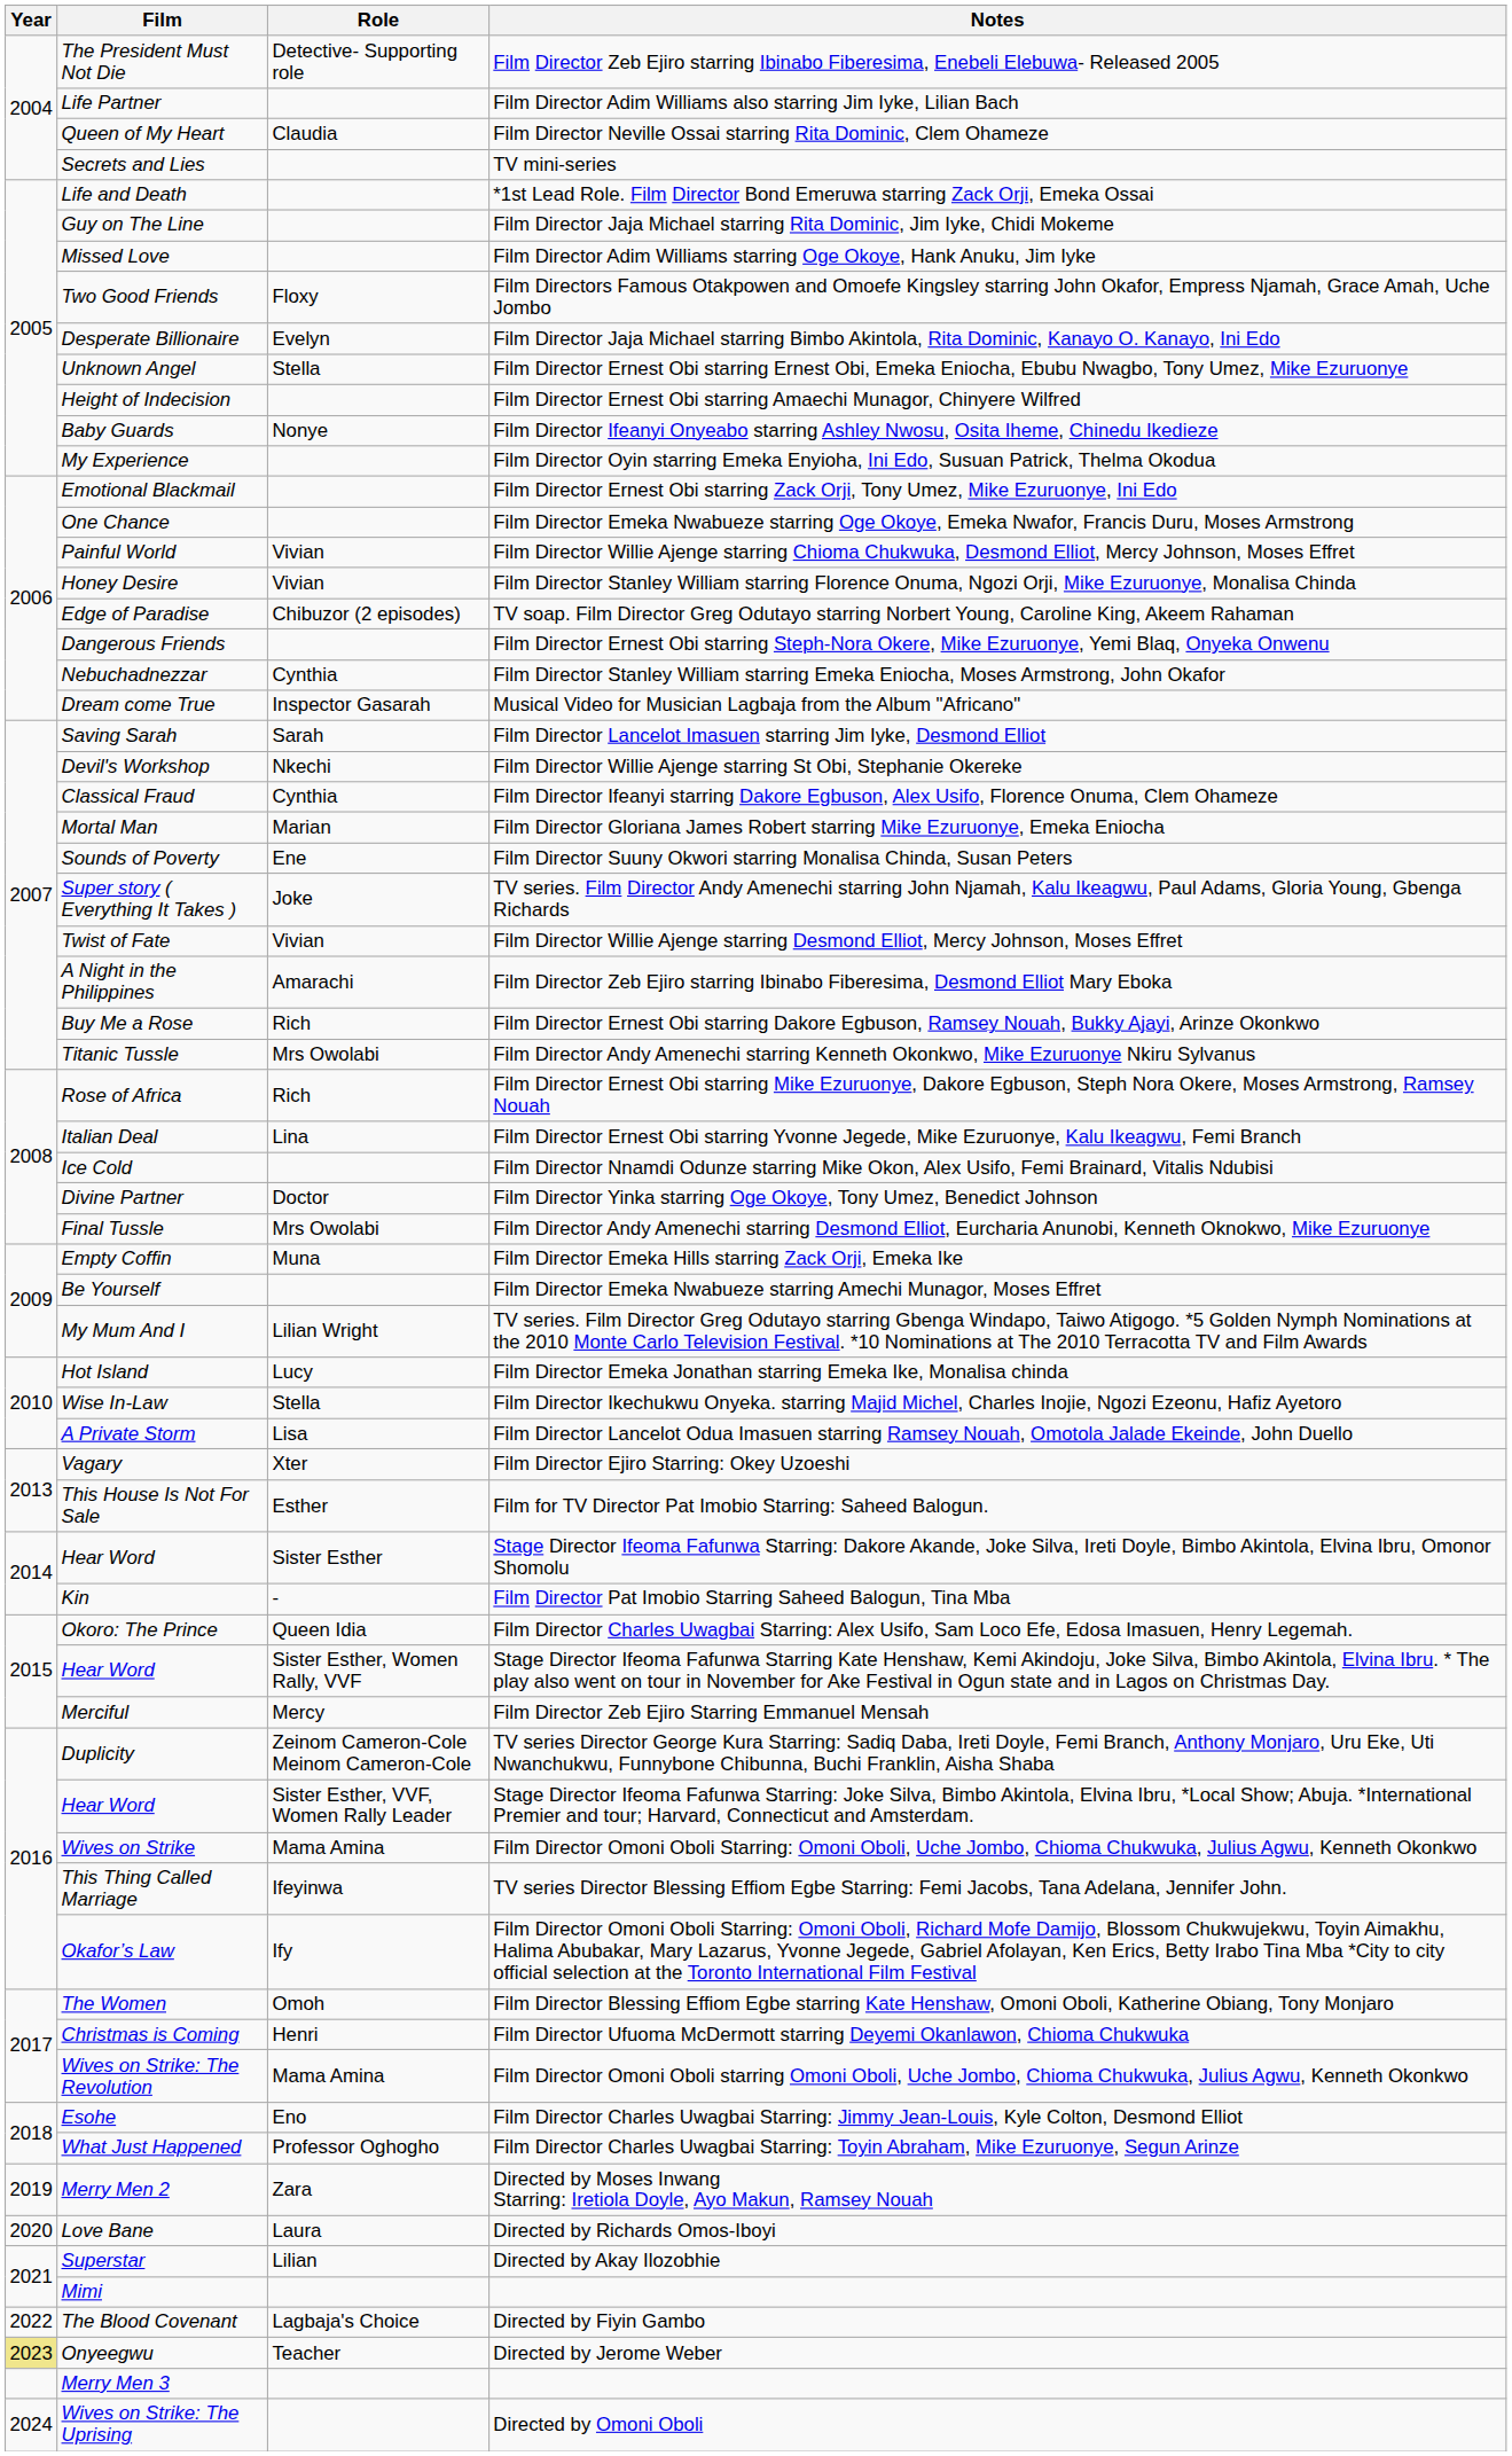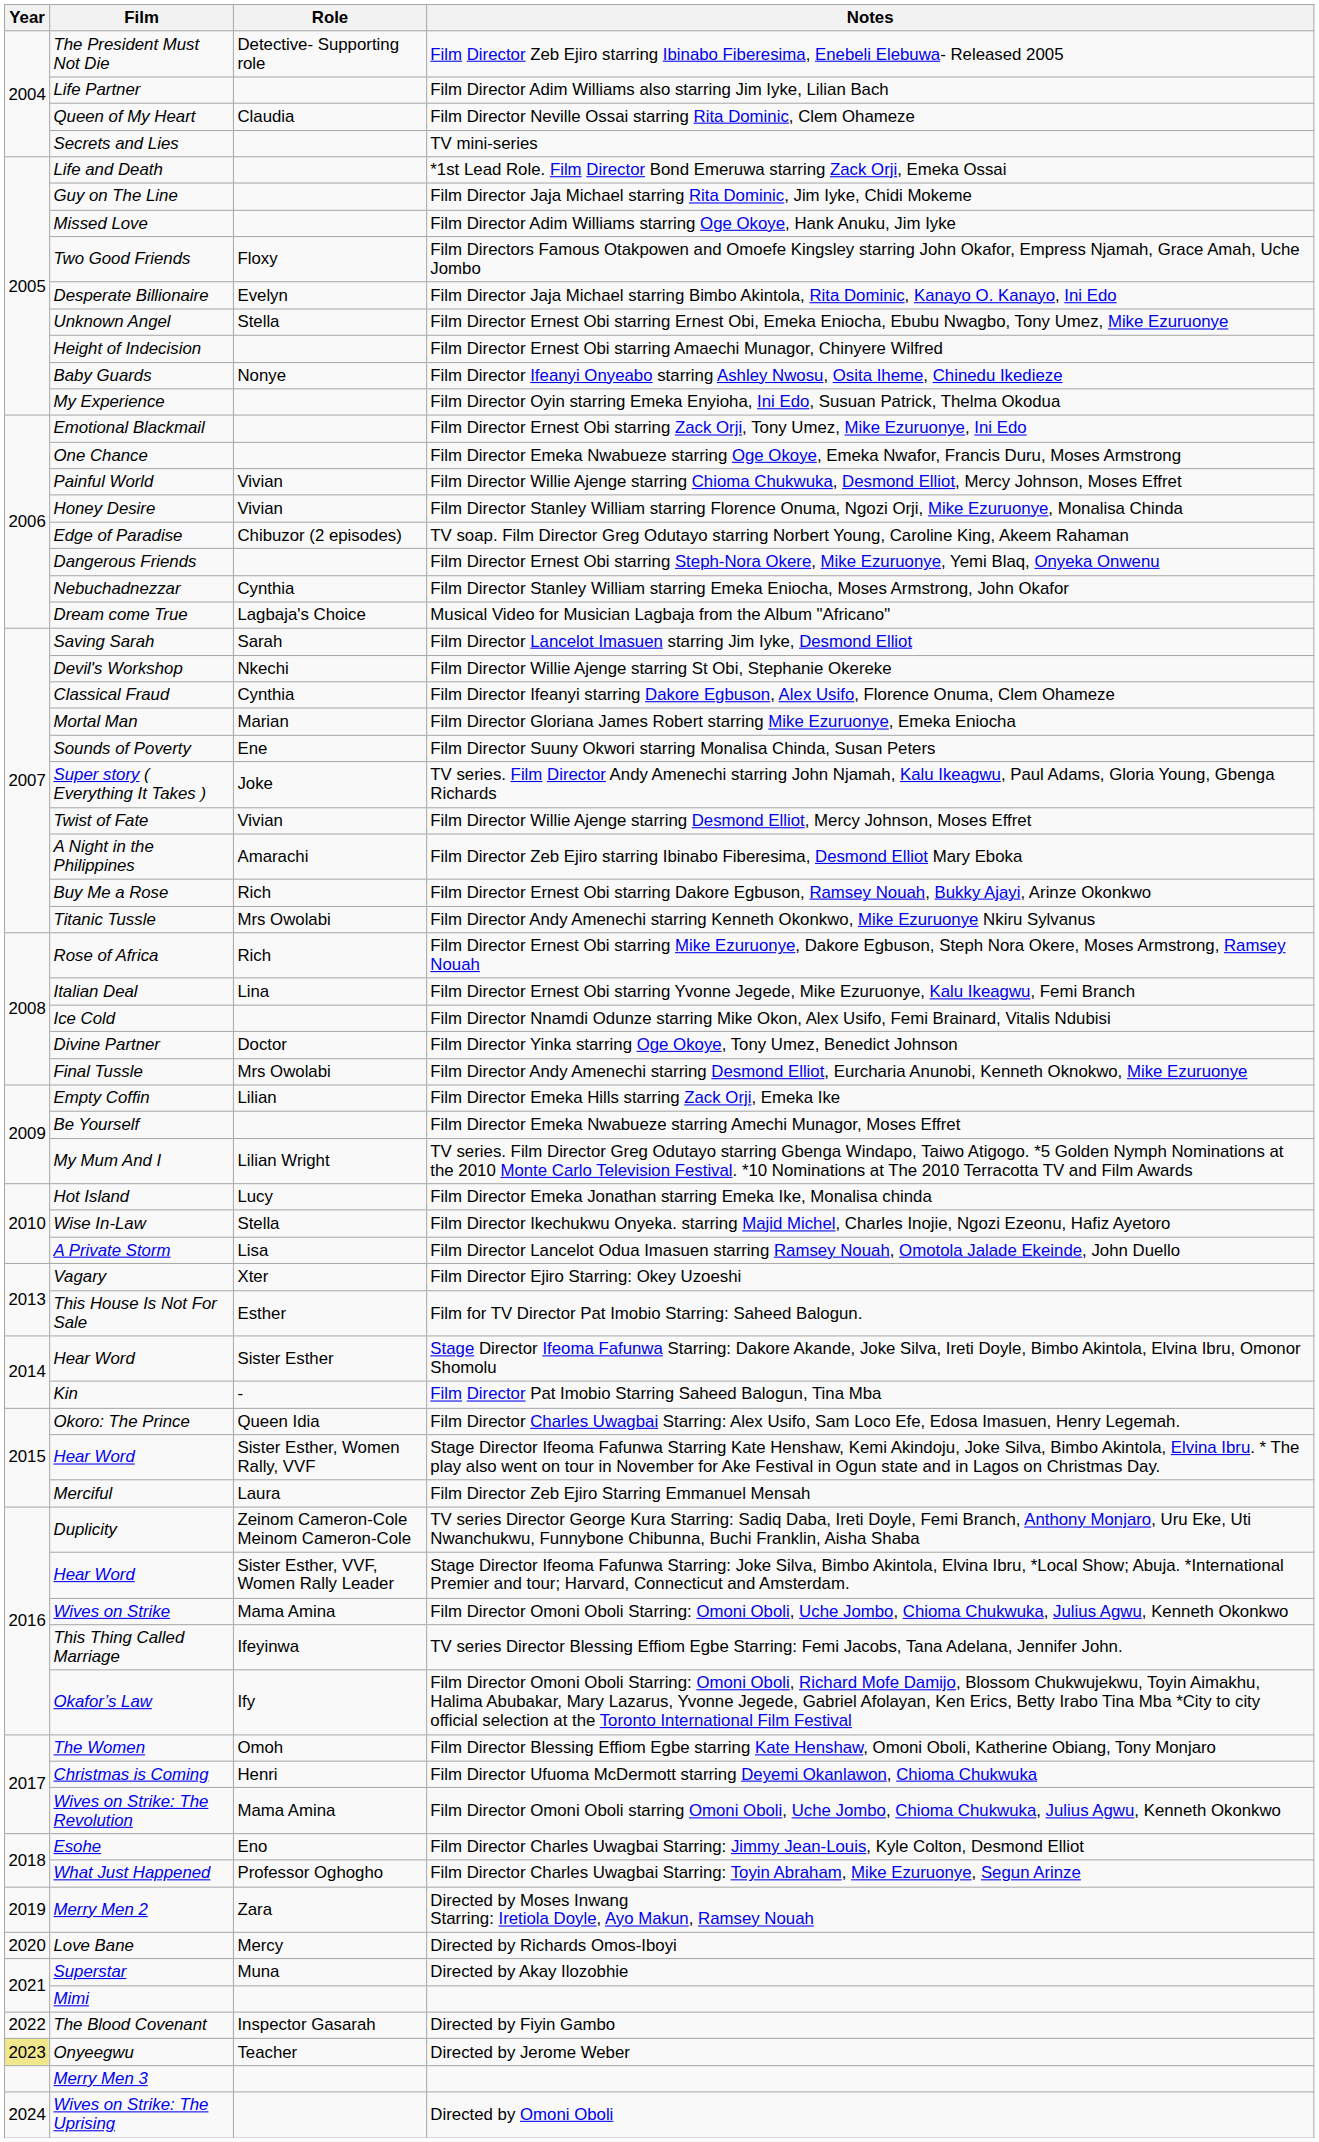 <table class="wikitable sortable">
 <tr>
 <th>Year</th>
 <th>Film</th>
 <th>Role</th>
 <th>Notes</th>
 </tr>
 <tr>
 <td rowspan="4">2004</td>
 <td><em>The President Must Not Die</em></td>
 <td>Detective- Supporting role</td>
 <td><a href='#'>Film</a> <a href='#'>Director</a> Zeb Ejiro starring <a href='#'>Ibinabo Fiberesima</a>, <a href='#'>Enebeli Elebuwa</a>- Released 2005</td>
 </tr>
 <tr>
 <td><em>Life Partner</em></td>
 <td></td>
 <td>Film Director Adim Williams also starring Jim Iyke, Lilian Bach</td>
 </tr>
 <tr>
 <td><em>Queen of My Heart</em></td>
 <td>Claudia</td>
 <td>Film Director Neville Ossai starring <a href='#'>Rita Dominic</a>, Clem Ohameze</td>
 </tr>
 <tr>
 <td><em>Secrets and Lies</em></td>
 <td></td>
 <td>TV mini-series</td>
 </tr>
 <tr>
 <td rowspan="9">2005</td>
 <td><em>Life and Death</em></td>
 <td></td>
 <td>*1st Lead Role. <a href='#'>Film</a> <a href='#'>Director</a> Bond Emeruwa starring <a href='#'>Zack Orji</a>, Emeka Ossai</td>
 </tr>
 <tr>
 <td><em>Guy on The Line</em></td>
 <td></td>
 <td>Film Director Jaja Michael starring <a href='#'>Rita Dominic</a>, Jim Iyke, Chidi Mokeme</td>
 </tr>
 <tr>
 <td><em>Missed Love</em></td>
 <td></td>
 <td>Film Director Adim Williams starring <a href='#'>Oge Okoye</a>, Hank Anuku, Jim Iyke</td>
 </tr>
 <tr>
 <td><em>Two Good Friends</em></td>
 <td>Floxy</td>
 <td>Film Directors Famous Otakpowen and Omoefe Kingsley starring John Okafor, Empress Njamah, Grace Amah, Uche Jombo</td>
 </tr>
 <tr>
 <td><em>Desperate Billionaire</em></td>
 <td>Evelyn</td>
 <td>Film Director Jaja Michael starring Bimbo Akintola, <a href='#'>Rita Dominic</a>, <a href='#'>Kanayo O. Kanayo</a>, <a href='#'>Ini Edo</a></td>
 </tr>
 <tr>
 <td><em>Unknown Angel</em></td>
 <td>Stella</td>
 <td>Film Director Ernest Obi starring Ernest Obi, Emeka Eniocha, Ebubu Nwagbo, Tony Umez, <a href='#'>Mike Ezuruonye</a></td>
 </tr>
 <tr>
 <td><em>Height of Indecision</em></td>
 <td></td>
 <td>Film Director Ernest Obi starring Amaechi Munagor, Chinyere Wilfred</td>
 </tr>
 <tr>
 <td><em>Baby Guards</em></td>
 <td>Nonye</td>
 <td>Film Director <a href='#'>Ifeanyi Onyeabo</a> starring <a href='#'>Ashley Nwosu</a>, <a href='#'>Osita Iheme</a>, <a href='#'>Chinedu Ikedieze</a></td>
 </tr>
 <tr>
 <td><em>My Experience</em></td>
 <td></td>
 <td>Film Director Oyin starring Emeka Enyioha, <a href='#'>Ini Edo</a>, Susuan Patrick, Thelma Okodua</td>
 </tr>
 <tr>
 <td rowspan="8">2006</td>
 <td><em>Emotional Blackmail</em></td>
 <td></td>
 <td>Film Director Ernest Obi starring <a href='#'>Zack Orji</a>, Tony Umez, <a href='#'>Mike Ezuruonye</a>, <a href='#'>Ini Edo</a></td>
 </tr>
 <tr>
 <td><em>One Chance</em></td>
 <td></td>
 <td>Film Director Emeka Nwabueze starring <a href='#'>Oge Okoye</a>, Emeka Nwafor, Francis Duru, Moses Armstrong</td>
 </tr>
 <tr>
 <td><em>Painful World</em></td>
 <td>Vivian</td>
 <td>Film Director Willie Ajenge starring <a href='#'>Chioma Chukwuka</a>, <a href='#'>Desmond Elliot</a>, Mercy Johnson, Moses Effret</td>
 </tr>
 <tr>
 <td><em>Honey Desire</em></td>
 <td>Vivian</td>
 <td>Film Director Stanley William starring Florence Onuma, Ngozi Orji, <a href='#'>Mike Ezuruonye</a>, Monalisa Chinda</td>
 </tr>
 <tr>
 <td><em>Edge of Paradise</em></td>
 <td>Chibuzor (2 episodes)</td>
 <td>TV soap. Film Director Greg Odutayo starring Norbert Young, Caroline King, Akeem Rahaman</td>
 </tr>
 <tr>
 <td><em>Dangerous Friends</em></td>
 <td></td>
 <td>Film Director Ernest Obi starring <a href='#'>Steph-Nora Okere</a>, <a href='#'>Mike Ezuruonye</a>, Yemi Blaq, <a href='#'>Onyeka Onwenu</a></td>
 </tr>
 <tr>
 <td><em>Nebuchadnezzar</em></td>
 <td>Cynthia</td>
 <td>Film Director Stanley William starring Emeka Eniocha, Moses Armstrong, John Okafor</td>
 </tr>
 <tr>
 <td><em>Dream come True</em></td>
-<td>Inspector Gasarah</td>
+<td>Lagbaja's Choice</td>
 <td>Musical Video for Musician Lagbaja from the Album "Africano"</td>
 </tr>
 <tr>
 <td rowspan="10">2007</td>
 <td><em>Saving Sarah</em></td>
 <td>Sarah</td>
 <td>Film Director <a href='#'>Lancelot Imasuen</a> starring Jim Iyke, <a href='#'>Desmond Elliot</a></td>
 </tr>
 <tr>
 <td><em>Devil's Workshop</em></td>
 <td>Nkechi</td>
 <td>Film Director Willie Ajenge starring St Obi, Stephanie Okereke</td>
 </tr>
 <tr>
 <td><em>Classical Fraud</em></td>
 <td>Cynthia</td>
 <td>Film Director Ifeanyi starring <a href='#'>Dakore Egbuson</a>, <a href='#'>Alex Usifo</a>, Florence Onuma, Clem Ohameze</td>
 </tr>
 <tr>
 <td><em>Mortal Man</em></td>
 <td>Marian</td>
 <td>Film Director Gloriana James Robert starring <a href='#'>Mike Ezuruonye</a>, Emeka Eniocha</td>
 </tr>
 <tr>
 <td><em>Sounds of Poverty</em></td>
 <td>Ene</td>
 <td>Film Director Suuny Okwori starring Monalisa Chinda, Susan Peters</td>
 </tr>
 <tr>
 <td><em><a href='#'>Super story</a> ( Everything It Takes )</em></td>
 <td>Joke</td>
 <td>TV series. <a href='#'>Film</a> <a href='#'>Director</a> Andy Amenechi starring John Njamah, <a href='#'>Kalu Ikeagwu</a>, Paul Adams, Gloria Young, Gbenga Richards</td>
 </tr>
 <tr>
 <td><em>Twist of Fate</em></td>
 <td>Vivian</td>
 <td>Film Director Willie Ajenge starring <a href='#'>Desmond Elliot</a>, Mercy Johnson, Moses Effret</td>
 </tr>
 <tr>
 <td><em>A Night in the Philippines</em></td>
 <td>Amarachi</td>
 <td>Film Director Zeb Ejiro starring Ibinabo Fiberesima, <a href='#'>Desmond Elliot</a> Mary Eboka</td>
 </tr>
 <tr>
 <td><em>Buy Me a Rose</em></td>
 <td>Rich</td>
 <td>Film Director Ernest Obi starring Dakore Egbuson, <a href='#'>Ramsey Nouah</a>, <a href='#'>Bukky Ajayi</a>, Arinze Okonkwo</td>
 </tr>
 <tr>
 <td><em>Titanic Tussle</em></td>
 <td>Mrs Owolabi</td>
 <td>Film Director Andy Amenechi starring Kenneth Okonkwo, <a href='#'>Mike Ezuruonye</a> Nkiru Sylvanus</td>
 </tr>
 <tr>
 <td rowspan="5">2008</td>
 <td><em>Rose of Africa</em></td>
 <td>Rich</td>
 <td>Film Director Ernest Obi starring <a href='#'>Mike Ezuruonye</a>, Dakore Egbuson, Steph Nora Okere, Moses Armstrong, <a href='#'>Ramsey Nouah</a></td>
 </tr>
 <tr>
 <td><em>Italian Deal</em></td>
 <td>Lina</td>
 <td>Film Director Ernest Obi starring Yvonne Jegede, Mike Ezuruonye, <a href='#'>Kalu Ikeagwu</a>, Femi Branch</td>
 </tr>
 <tr>
 <td><em>Ice Cold</em></td>
 <td></td>
 <td>Film Director Nnamdi Odunze starring Mike Okon, Alex Usifo, Femi Brainard, Vitalis Ndubisi</td>
 </tr>
 <tr>
 <td><em>Divine Partner</em></td>
 <td>Doctor</td>
 <td>Film Director Yinka starring <a href='#'>Oge Okoye</a>, Tony Umez, Benedict Johnson</td>
 </tr>
 <tr>
 <td><em>Final Tussle</em></td>
 <td>Mrs Owolabi</td>
 <td>Film Director Andy Amenechi starring <a href='#'>Desmond Elliot</a>, Eurcharia Anunobi, Kenneth Oknokwo, <a href='#'>Mike Ezuruonye</a></td>
 </tr>
 <tr>
 <td rowspan="3">2009</td>
 <td><em>Empty Coffin</em></td>
-<td>Muna</td>
+<td>Lilian</td>
 <td>Film Director Emeka Hills starring <a href='#'>Zack Orji</a>, Emeka Ike</td>
 </tr>
 <tr>
 <td><em>Be Yourself</em></td>
 <td></td>
 <td>Film Director Emeka Nwabueze starring Amechi Munagor, Moses Effret</td>
 </tr>
 <tr>
 <td><em>My Mum And I</em></td>
 <td>Lilian Wright</td>
 <td>TV series. Film Director Greg Odutayo starring Gbenga Windapo, Taiwo Atigogo. *5 Golden Nymph Nominations at the 2010 <a href='#'>Monte Carlo Television Festival</a>. *10 Nominations at The 2010 Terracotta TV and Film Awards</td>
 </tr>
 <tr>
 <td rowspan="3">2010</td>
 <td><em>Hot Island</em></td>
 <td>Lucy</td>
 <td>Film Director Emeka Jonathan starring Emeka Ike, Monalisa chinda</td>
 </tr>
 <tr>
 <td><em>Wise In-Law</em></td>
 <td>Stella</td>
 <td>Film Director Ikechukwu Onyeka. starring <a href='#'>Majid Michel</a>, Charles Inojie, Ngozi Ezeonu, Hafiz Ayetoro</td>
 </tr>
 <tr>
 <td><a href='#'><em>A Private Storm</em></a></td>
 <td>Lisa</td>
 <td>Film Director Lancelot Odua Imasuen starring <a href='#'>Ramsey Nouah</a>, <a href='#'>Omotola Jalade Ekeinde</a>, John Duello</td>
 </tr>
 <tr>
 <td rowspan="2">2013</td>
 <td><em>Vagary</em></td>
 <td>Xter</td>
 <td>Film Director Ejiro Starring: Okey Uzoeshi</td>
 </tr>
 <tr>
 <td><em>This House Is Not For Sale</em></td>
 <td>Esther</td>
 <td>Film for TV Director Pat Imobio Starring: Saheed Balogun.</td>
 </tr>
 <tr>
 <td rowspan="2">2014</td>
 <td><em>Hear Word</em></td>
 <td>Sister Esther</td>
 <td><a href='#'>Stage</a> Director <a href='#'>Ifeoma Fafunwa</a> Starring: Dakore Akande, Joke Silva, Ireti Doyle, Bimbo Akintola, Elvina Ibru, Omonor Shomolu</td>
 </tr>
 <tr>
 <td><em>Kin</em></td>
 <td>-</td>
 <td><a href='#'>Film</a> <a href='#'>Director</a> Pat Imobio Starring Saheed Balogun, Tina Mba</td>
 </tr>
 <tr>
 <td rowspan="3">2015</td>
 <td><em>Okoro: The Prince</em></td>
 <td>Queen Idia</td>
 <td>Film Director <a href='#'>Charles Uwagbai</a> Starring: Alex Usifo, Sam Loco Efe, Edosa Imasuen, Henry Legemah.</td>
 </tr>
 <tr>
 <td><em><a href='#'>Hear Word</a></em></td>
 <td>Sister Esther, Women Rally, VVF</td>
 <td>Stage Director Ifeoma Fafunwa Starring Kate Henshaw, Kemi Akindoju, Joke Silva, Bimbo Akintola, <a href='#'>Elvina Ibru</a>. * The play also went on tour in November for Ake Festival in Ogun state and in Lagos on Christmas Day.</td>
 </tr>
 <tr>
 <td><em>Merciful</em></td>
-<td>Mercy</td>
+<td>Laura</td>
 <td>Film Director Zeb Ejiro Starring Emmanuel Mensah</td>
 </tr>
 <tr>
 <td rowspan="5">2016</td>
 <td><em>Duplicity</em></td>
 <td>Zeinom Cameron-Cole Meinom Cameron-Cole</td>
 <td>TV series Director George Kura Starring: Sadiq Daba, Ireti Doyle, Femi Branch, <a href='#'>Anthony Monjaro</a>, Uru Eke, Uti Nwanchukwu, Funnybone Chibunna, Buchi Franklin, Aisha Shaba</td>
 </tr>
 <tr>
 <td><em><a href='#'>Hear Word</a></em></td>
 <td>Sister Esther, VVF, Women Rally Leader</td>
 <td>Stage Director Ifeoma Fafunwa Starring: Joke Silva, Bimbo Akintola, Elvina Ibru,  *Local Show; Abuja. *International Premier and tour; Harvard, Connecticut and Amsterdam.</td>
 </tr>
 <tr>
 <td><em><a href='#'>Wives on Strike</a></em></td>
 <td>Mama Amina</td>
 <td>Film Director Omoni Oboli Starring: <a href='#'>Omoni Oboli</a>, <a href='#'>Uche Jombo</a>, <a href='#'>Chioma Chukwuka</a>, <a href='#'>Julius Agwu</a>, Kenneth Okonkwo</td>
 </tr>
 <tr>
 <td><em>This Thing Called Marriage</em></td>
 <td>Ifeyinwa</td>
 <td>TV series Director Blessing Effiom Egbe Starring: Femi Jacobs, Tana Adelana, Jennifer John.</td>
 </tr>
 <tr>
 <td><em><a href='#'>Okafor’s Law</a></em></td>
 <td>Ify</td>
 <td>Film Director Omoni Oboli Starring: <a href='#'>Omoni Oboli</a>, <a href='#'>Richard Mofe Damijo</a>, Blossom Chukwujekwu, Toyin Aimakhu, Halima Abubakar, Mary Lazarus, Yvonne Jegede, Gabriel Afolayan, Ken Erics, Betty Irabo Tina Mba *City to city official selection at the <a href='#'>Toronto International Film Festival</a></td>
 </tr>
 <tr>
 <td rowspan="3">2017</td>
 <td><em><a href='#'>The Women</a></em></td>
 <td>Omoh</td>
 <td>Film Director Blessing Effiom Egbe starring <a href='#'>Kate Henshaw</a>, Omoni Oboli, Katherine Obiang, Tony Monjaro</td>
 </tr>
 <tr>
 <td><em><a href='#'>Christmas is Coming</a></em></td>
 <td>Henri</td>
 <td>Film Director Ufuoma McDermott starring <a href='#'>Deyemi Okanlawon</a>, <a href='#'>Chioma Chukwuka</a></td>
 </tr>
 <tr>
 <td><em><a href='#'>Wives on Strike: The Revolution</a></em></td>
 <td>Mama Amina</td>
 <td>Film Director Omoni Oboli starring <a href='#'>Omoni Oboli</a>, <a href='#'>Uche Jombo</a>, <a href='#'>Chioma Chukwuka</a>, <a href='#'>Julius Agwu</a>, Kenneth Okonkwo</td>
 </tr>
 <tr>
 <td rowspan="2">2018</td>
 <td><em><a href='#'>Esohe</a></em></td>
 <td>Eno</td>
 <td>Film Director Charles Uwagbai Starring:  <a href='#'>Jimmy Jean-Louis</a>, Kyle Colton, Desmond Elliot</td>
 </tr>
 <tr>
 <td><em><a href='#'>What Just Happened</a></em></td>
 <td>Professor Oghogho</td>
 <td>Film Director Charles Uwagbai Starring:  <a href='#'>Toyin Abraham</a>, <a href='#'>Mike Ezuruonye</a>, <a href='#'>Segun Arinze</a></td>
 </tr>
 <tr>
 <td>2019</td>
 <td><a href='#'><em>Merry Men 2</em></a></td>
 <td>Zara</td>
 <td>Directed by Moses Inwang<br>Starring: <a href='#'>Iretiola Doyle</a>, <a href='#'>Ayo Makun</a>, <a href='#'>Ramsey Nouah</a></td>
 </tr>
 <tr>
 <td>2020</td>
 <td><em>Love Bane</em></td>
-<td>Laura</td>
+<td>Mercy</td>
 <td>Directed by Richards Omos-Iboyi</td>
 </tr>
 <tr>
 <td rowspan="2">2021</td>
 <td><a href='#'><em>Superstar</em></a></td>
-<td>Lilian</td>
+<td>Muna</td>
 <td>Directed by Akay Ilozobhie</td>
 </tr>
 <tr>
 <td><a href='#'><em>Mimi</em></a></td>
 <td></td>
 <td></td>
 </tr>
 <tr>
 <td>2022</td>
 <td><em>The Blood Covenant</em></td>
-<td>Lagbaja's Choice</td>
+<td>Inspector Gasarah</td>
 <td>Directed by Fiyin Gambo</td>
 </tr>
 <tr>
 <td style="background: khaki;">2023</td>
 <td><em>Onyeegwu</em></td>
 <td>Teacher</td>
 <td>Directed by Jerome Weber</td>
 </tr>
 <tr>
 <td></td>
 <td><a href='#'><em>Merry Men 3</em></a></td>
 <td></td>
 <td></td>
 </tr>
 <tr>
 <td>2024</td>
 <td><a href='#'><em>Wives on Strike: The Uprising</em></a></td>
 <td></td>
 <td>Directed by <a href='#'>Omoni Oboli</a></td>
 </tr>
 </table>
